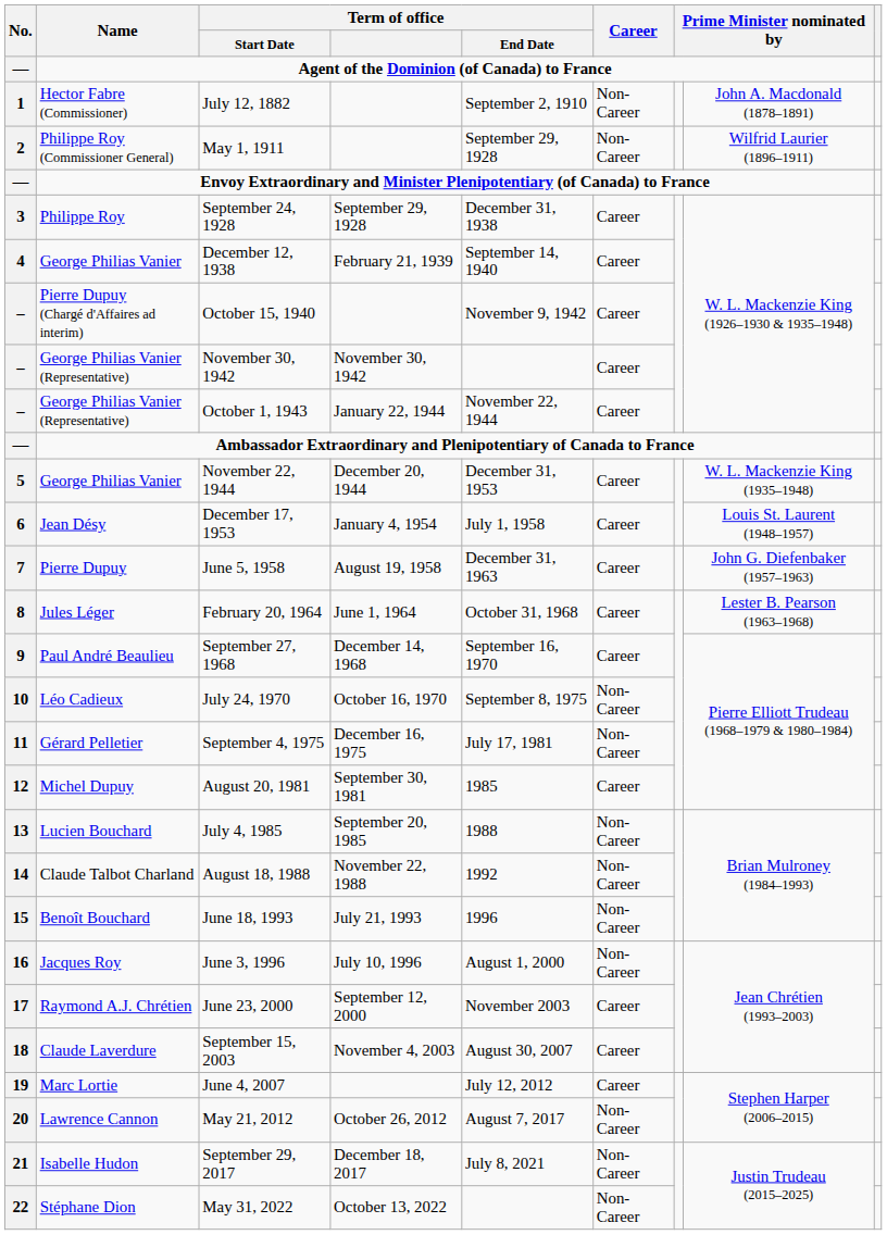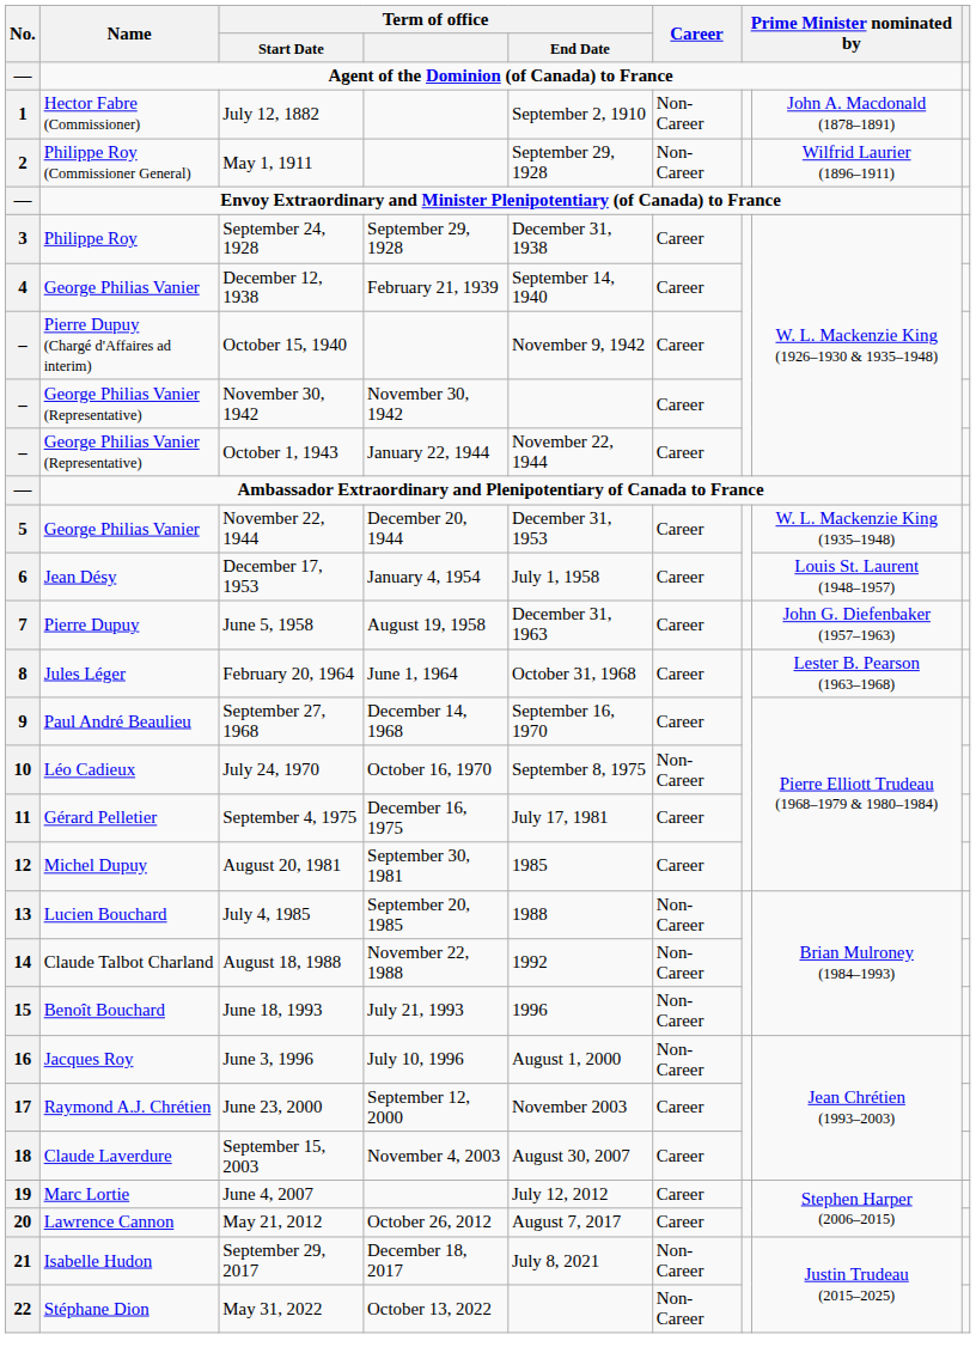 <table class="wikitable">
 <tr>
 <th rowspan="2">No.</th>
 <th rowspan="2">Name</th>
 <th colspan="3">Term of office</th>
 <th rowspan="2"><a href='#'>Career</a></th>
 <th rowspan="2"; colspan="2"><a href='#'>Prime Minister</a> nominated by</th>
 <th rowspan="2"></th>
 </tr>
 <tr>
 <th><small>Start Date</small></th>
 <th><small><a href='#'></a></small></th>
 <th><small>End Date</small></th>
 </tr>
 <tr>
 <th>—</th>
 <td style="text-align:center"; colspan="7"><strong>Agent of the <a href='#'>Dominion</a> (of Canada) to France</strong></td>
 <td></td>
 </tr>
 <tr>
 <th>1</th>
 <td><a href='#'>Hector Fabre</a><br><small>(Commissioner)</small></td>
 <td>July 12, 1882</td>
 <td></td>
 <td>September 2, 1910</td>
 <td>Non-Career</td>
 <td></td>
 <td style=text-align:center><a href='#'>John A. Macdonald</a><br><small>(1878–1891)</small></td>
 <td></td>
 </tr>
 <tr>
 <th>2</th>
 <td><a href='#'>Philippe Roy</a><br><small>(Commissioner General)</small></td>
 <td>May 1, 1911</td>
 <td></td>
 <td>September 29, 1928</td>
 <td>Non-Career</td>
 <td></td>
 <td style=text-align:center><a href='#'>Wilfrid Laurier</a><br><small>(1896–1911)</small></td>
 <td></td>
 </tr>
 <tr>
 <th>—</th>
 <td style="text-align:center"; colspan="7"><strong>Envoy Extraordinary and <a href='#'>Minister Plenipotentiary</a> (of Canada) to France</strong></td>
 <td></td>
 </tr>
 <tr>
 <th>3</th>
 <td><a href='#'>Philippe Roy</a></td>
 <td>September 24, 1928</td>
 <td>September 29, 1928</td>
 <td>December 31, 1938</td>
 <td>Career</td>
 <td rowspan="5"></td>
 <td rowspan="5"style=text-align:center><a href='#'>W. L. Mackenzie King</a><br><small>(1926–1930 & 1935–1948)</small></td>
 <td></td>
 </tr>
 <tr>
 <th>4</th>
 <td><a href='#'>George Philias Vanier</a></td>
 <td>December 12, 1938</td>
 <td>February 21, 1939</td>
 <td>September 14, 1940</td>
 <td>Career</td>
 <td></td>
 </tr>
 <tr>
 <th>–</th>
 <td><a href='#'>Pierre Dupuy</a><br><small>(Chargé d'Affaires ad interim)</small></td>
 <td>October 15, 1940</td>
 <td></td>
 <td>November 9, 1942</td>
 <td>Career</td>
 <td></td>
 </tr>
 <tr>
 <th>–</th>
 <td><a href='#'>George Philias Vanier</a><br><small>(Representative)</small></td>
 <td>November 30, 1942</td>
 <td>November 30, 1942</td>
 <td></td>
 <td>Career</td>
 <td></td>
 </tr>
 <tr>
 <th>–</th>
 <td><a href='#'>George Philias Vanier</a><br><small>(Representative)</small></td>
 <td>October 1, 1943</td>
 <td>January 22, 1944</td>
 <td>November 22, 1944</td>
 <td>Career</td>
 <td></td>
 </tr>
 <tr>
 <th>—</th>
 <td style="text-align:center"; colspan="7"><strong>Ambassador Extraordinary and Plenipotentiary of Canada to France</strong></td>
 <td></td>
 </tr>
 <tr>
 <th>5</th>
 <td><a href='#'>George Philias Vanier</a></td>
 <td>November 22, 1944</td>
 <td>December 20, 1944</td>
 <td>December 31, 1953</td>
 <td>Career</td>
 <td rowspan="2"></td>
 <td style=text-align:center><a href='#'>W. L. Mackenzie King</a><br><small>(1935–1948)</small></td>
 <td></td>
 </tr>
 <tr>
 <th>6</th>
 <td><a href='#'>Jean Désy</a></td>
 <td>December 17, 1953</td>
 <td>January 4, 1954</td>
 <td>July 1, 1958</td>
 <td>Career</td>
 <td style=text-align:center><a href='#'>Louis St. Laurent</a><br><small>(1948–1957)</small></td>
 <td></td>
 </tr>
 <tr>
 <th>7</th>
 <td><a href='#'>Pierre Dupuy</a></td>
 <td>June 5, 1958</td>
 <td>August 19, 1958</td>
 <td>December 31, 1963</td>
 <td>Career</td>
 <td></td>
 <td style=text-align:center><a href='#'>John G. Diefenbaker</a><br><small>(1957–1963)</small></td>
 <td></td>
 </tr>
 <tr>
 <th>8</th>
 <td><a href='#'>Jules Léger</a></td>
 <td>February 20, 1964</td>
 <td>June 1, 1964</td>
 <td>October 31, 1968</td>
 <td>Career</td>
 <td rowspan="5"></td>
 <td style=text-align:center><a href='#'>Lester B. Pearson</a><br><small>(1963–1968)</small></td>
 <td></td>
 </tr>
 <tr>
 <th>9</th>
 <td><a href='#'>Paul André Beaulieu</a></td>
 <td>September 27, 1968</td>
 <td>December 14, 1968</td>
 <td>September 16, 1970</td>
 <td>Career</td>
 <td rowspan="4"style=text-align:center><a href='#'>Pierre Elliott Trudeau</a><br><small>(1968–1979 & 1980–1984)</small></td>
 <td></td>
 </tr>
 <tr>
 <th>10</th>
 <td><a href='#'>Léo Cadieux</a></td>
 <td>July 24, 1970</td>
 <td>October 16, 1970</td>
 <td>September 8, 1975</td>
 <td>Non-Career</td>
 <td></td>
 </tr>
 <tr>
 <th>11</th>
 <td><a href='#'>Gérard Pelletier</a></td>
 <td>September 4, 1975</td>
 <td>December 16, 1975</td>
 <td>July 17, 1981</td>
-<td>Non-Career</td>
+<td>Career</td>
 <td></td>
 </tr>
 <tr>
 <th>12</th>
 <td><a href='#'>Michel Dupuy</a></td>
 <td>August 20, 1981</td>
 <td>September 30, 1981</td>
 <td>1985</td>
 <td>Career</td>
 <td></td>
 </tr>
 <tr>
 <th>13</th>
 <td><a href='#'>Lucien Bouchard</a></td>
 <td>July 4, 1985</td>
 <td>September 20, 1985</td>
 <td>1988</td>
 <td>Non-Career</td>
 <td rowspan="3"></td>
 <td rowspan="3"style=text-align:center><a href='#'>Brian Mulroney</a><br><small>(1984–1993)</small></td>
 <td></td>
 </tr>
 <tr>
 <th>14</th>
 <td>Claude Talbot Charland</td>
 <td>August 18, 1988</td>
 <td>November 22, 1988</td>
 <td>1992</td>
 <td>Non-Career</td>
 <td></td>
 </tr>
 <tr>
 <th>15</th>
 <td><a href='#'>Benoît Bouchard</a></td>
 <td>June 18, 1993</td>
 <td>July 21, 1993</td>
 <td>1996</td>
 <td>Non-Career</td>
 <td></td>
 </tr>
 <tr>
 <th>16</th>
 <td><a href='#'>Jacques Roy</a></td>
 <td>June 3, 1996</td>
 <td>July 10, 1996</td>
 <td>August 1, 2000</td>
 <td>Non-Career</td>
 <td rowspan="3"></td>
 <td rowspan="3"style=text-align:center><a href='#'>Jean Chrétien</a><br><small>(1993–2003)</small></td>
 <td></td>
 </tr>
 <tr>
 <th>17</th>
 <td><a href='#'>Raymond A.J. Chrétien</a></td>
 <td>June 23, 2000</td>
 <td>September 12, 2000</td>
 <td>November 2003</td>
 <td>Career</td>
 <td></td>
 </tr>
 <tr>
 <th>18</th>
 <td><a href='#'>Claude Laverdure</a></td>
 <td>September 15, 2003</td>
 <td>November 4, 2003</td>
 <td>August 30, 2007</td>
 <td>Career</td>
 <td></td>
 </tr>
 <tr>
 <th>19</th>
 <td><a href='#'>Marc Lortie</a></td>
 <td>June 4, 2007</td>
 <td></td>
 <td>July 12, 2012</td>
 <td>Career</td>
 <td rowspan="2"></td>
 <td rowspan="2"style=text-align:center><a href='#'>Stephen Harper</a><br><small>(2006–2015)</small></td>
 <td></td>
 </tr>
 <tr>
 <th>20</th>
 <td><a href='#'>Lawrence Cannon</a></td>
 <td>May 21, 2012</td>
 <td>October 26, 2012</td>
 <td>August 7, 2017</td>
-<td>Non-Career</td>
+<td>Career</td>
 <td></td>
 </tr>
 <tr>
 <th>21</th>
 <td><a href='#'>Isabelle Hudon</a></td>
 <td>September 29, 2017</td>
 <td>December 18, 2017</td>
 <td>July 8, 2021</td>
 <td>Non-Career</td>
 <td rowspan="2"></td>
 <td rowspan="2"style=text-align:center><a href='#'>Justin Trudeau</a><br><small>(2015–2025)</small></td>
 <td></td>
 </tr>
 <tr>
 <th>22</th>
 <td><a href='#'>Stéphane Dion</a></td>
 <td>May 31, 2022</td>
 <td>October 13, 2022</td>
 <td></td>
 <td>Non-Career</td>
 <td></td>
 </tr>
 </table>
